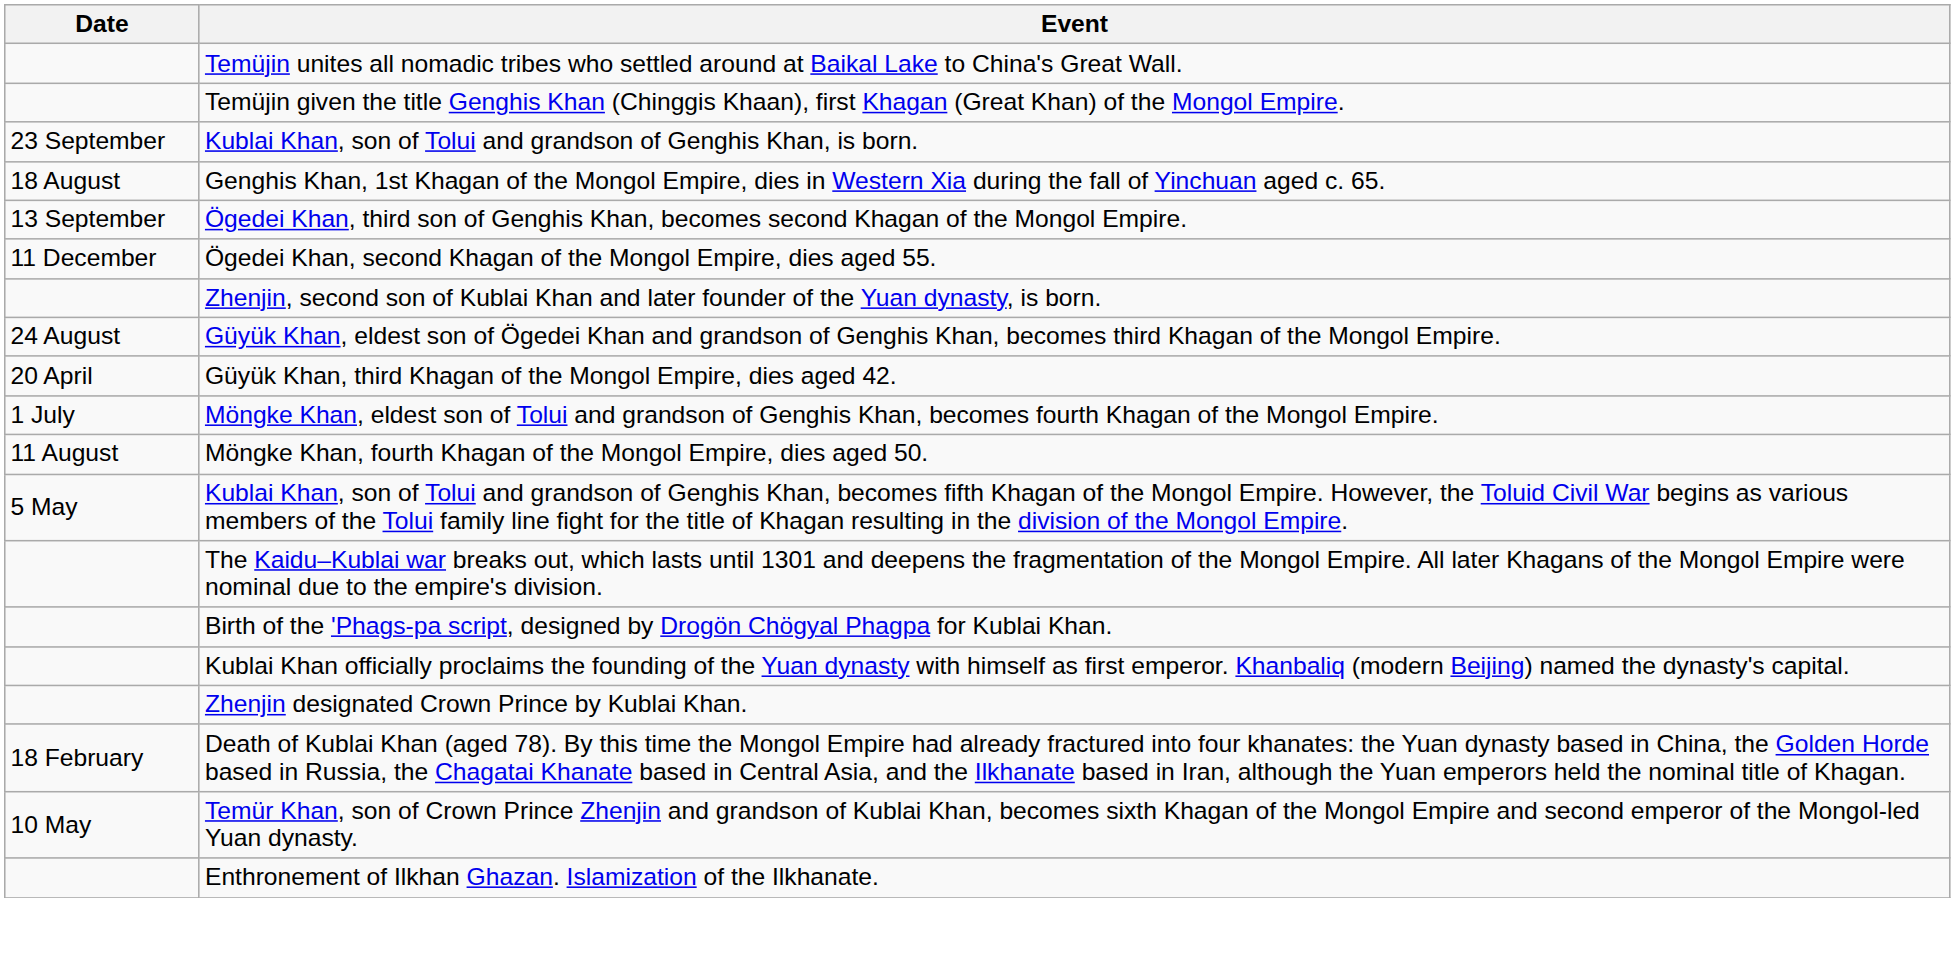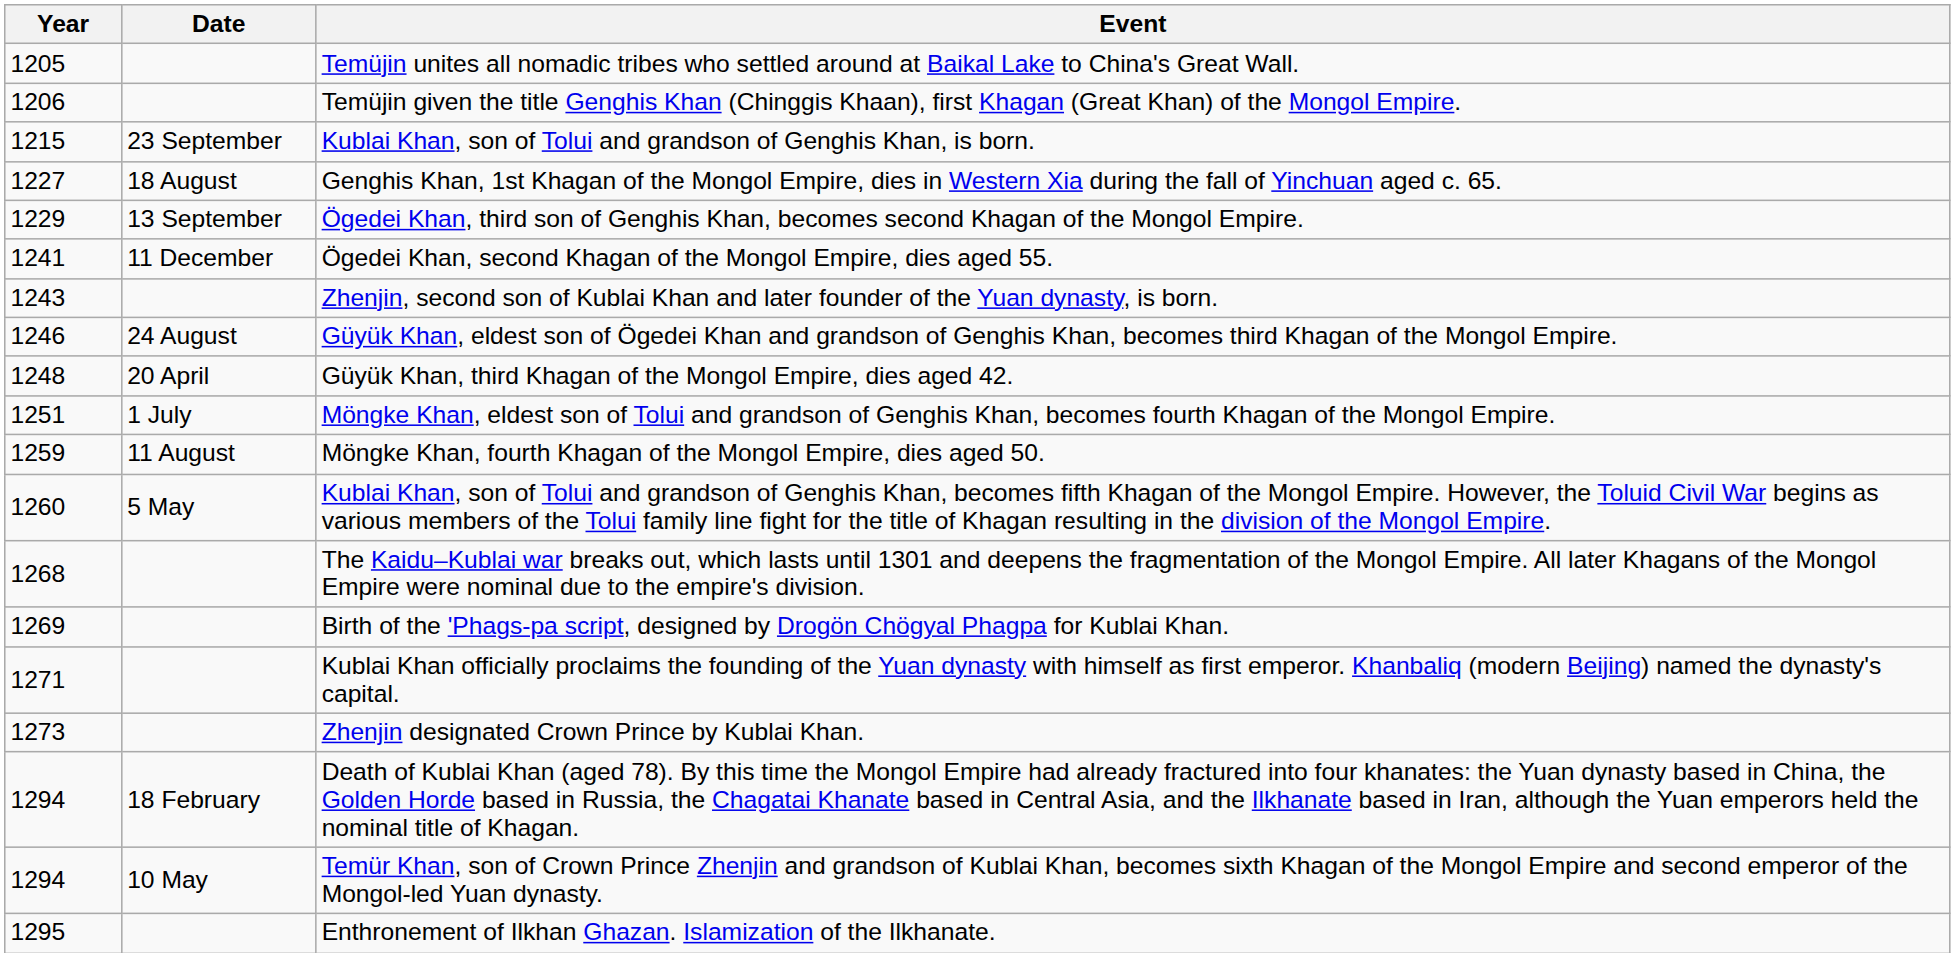 <table class="wikitable" width="100%">
 <tr>
+<th style="width:6%">Year</th>
 <th style="width:10%">Date</th>
 <th>Event</th>
 </tr>
 <tr>
+<td>1205</td>
 <td></td>
 <td><a href='#'>Temüjin</a> unites all nomadic tribes who settled around at <a href='#'>Baikal Lake</a> to China's Great Wall.</td>
 </tr>
 <tr>
+<td>1206</td>
 <td></td>
 <td>Temüjin given the title <a href='#'>Genghis Khan</a> (Chinggis Khaan), first <a href='#'>Khagan</a> (Great Khan) of the <a href='#'>Mongol Empire</a>.</td>
 </tr>
 <tr>
+<td>1215</td>
 <td>23 September</td>
 <td><a href='#'>Kublai Khan</a>, son of <a href='#'>Tolui</a> and grandson of Genghis Khan, is born.</td>
 </tr>
 <tr>
+<td>1227</td>
 <td>18 August</td>
 <td>Genghis Khan, 1st Khagan of the Mongol Empire, dies in <a href='#'>Western Xia</a> during the fall of <a href='#'>Yinchuan</a>  aged c. 65.</td>
 </tr>
 <tr>
+<td>1229</td>
 <td>13 September</td>
 <td><a href='#'>Ögedei Khan</a>, third son of Genghis Khan, becomes second Khagan of the Mongol Empire.</td>
 </tr>
 <tr>
+<td>1241</td>
 <td>11 December</td>
 <td>Ögedei Khan, second Khagan of the Mongol Empire, dies aged 55.</td>
 </tr>
 <tr>
+<td>1243</td>
 <td></td>
 <td><a href='#'>Zhenjin</a>, second son of Kublai Khan and later founder of the <a href='#'>Yuan dynasty</a>, is born.</td>
 </tr>
 <tr>
+<td>1246</td>
 <td>24 August</td>
 <td><a href='#'>Güyük Khan</a>, eldest son of Ögedei Khan and grandson of Genghis Khan, becomes third Khagan of the Mongol Empire.</td>
 </tr>
 <tr>
+<td>1248</td>
 <td>20 April</td>
 <td>Güyük Khan, third Khagan of the Mongol Empire, dies aged 42.</td>
 </tr>
 <tr>
+<td>1251</td>
 <td>1 July</td>
 <td><a href='#'>Möngke Khan</a>, eldest son of <a href='#'>Tolui</a> and grandson of Genghis Khan, becomes fourth Khagan of the Mongol Empire.</td>
 </tr>
 <tr>
+<td>1259</td>
 <td>11 August</td>
 <td>Möngke Khan, fourth Khagan of the Mongol Empire, dies aged 50.</td>
 </tr>
 <tr>
+<td>1260</td>
 <td>5 May</td>
 <td><a href='#'>Kublai Khan</a>, son of <a href='#'>Tolui</a> and grandson of Genghis Khan, becomes fifth Khagan of the Mongol Empire. However, the <a href='#'>Toluid Civil War</a> begins as various members of the <a href='#'>Tolui</a> family line fight for the title of Khagan resulting in the <a href='#'>division of the Mongol Empire</a>.</td>
 </tr>
 <tr>
+<td>1268</td>
 <td></td>
 <td>The <a href='#'>Kaidu–Kublai war</a> breaks out, which lasts until 1301 and deepens the fragmentation of the Mongol Empire. All later Khagans of the Mongol Empire were nominal due to the empire's division.</td>
 </tr>
 <tr>
+<td>1269</td>
 <td></td>
 <td>Birth of the <a href='#'>'Phags-pa script</a>, designed by <a href='#'>Drogön Chögyal Phagpa</a> for Kublai Khan.</td>
 </tr>
 <tr>
+<td>1271</td>
 <td></td>
 <td>Kublai Khan officially proclaims the founding of the <a href='#'>Yuan dynasty</a> with himself as first emperor.   <a href='#'>Khanbaliq</a> (modern <a href='#'>Beijing</a>) named the dynasty's capital.</td>
 </tr>
 <tr>
+<td>1273</td>
 <td></td>
 <td><a href='#'>Zhenjin</a> designated Crown Prince by Kublai Khan.</td>
 </tr>
 <tr>
+<td>1294</td>
 <td>18 February</td>
 <td>Death of Kublai Khan (aged 78). By this time the Mongol Empire had already fractured into four khanates: the Yuan dynasty based in China, the <a href='#'>Golden Horde</a> based in Russia, the <a href='#'>Chagatai Khanate</a> based in Central Asia, and the <a href='#'>Ilkhanate</a> based in Iran, although the Yuan emperors held the nominal title of Khagan.</td>
 </tr>
 <tr>
+<td>1294</td>
 <td>10 May</td>
 <td><a href='#'>Temür Khan</a>, son of Crown Prince <a href='#'>Zhenjin</a> and grandson of Kublai Khan, becomes sixth Khagan of the Mongol Empire and second emperor of the Mongol-led Yuan dynasty.</td>
 </tr>
 <tr>
+<td>1295</td>
 <td></td>
 <td>Enthronement of Ilkhan <a href='#'>Ghazan</a>. <a href='#'>Islamization</a> of the Ilkhanate.</td>
 </tr>
 </table>
